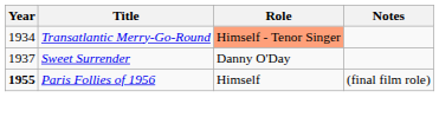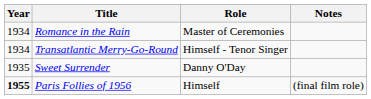 <table class="wikitable">
 <tr>
 <th>Year</th>
 <th>Title</th>
 <th>Role</th>
 <th>Notes</th>
 </tr>
 <tr>
 <td>1934</td>
-<td><em><a href='#'>Transatlantic Merry-Go-Round</a></em></td>
-<td style="background: lightsalmon;">Himself - Tenor Singer</td>
+<td><em><a href='#'>Romance in the Rain</a></em></td>
+<td>Master of Ceremonies</td>
 <td></td>
 </tr>
 <tr>
-<td>1937</td>
+<td>1934</td>
+<td><em><a href='#'>Transatlantic Merry-Go-Round</a></em></td>
+<td>Himself - Tenor Singer</td>
+<td></td>
+</tr>
+<tr>
+<td>1935</td>
 <td><em><a href='#'>Sweet Surrender</a></em></td>
 <td>Danny O'Day</td>
 <td></td>
 </tr>
 <tr>
 <td><strong>1955</strong></td>
 <td><em><a href='#'>Paris Follies of 1956</a></em></td>
 <td>Himself</td>
 <td>(final film role)</td>
 </tr>
 </table>
